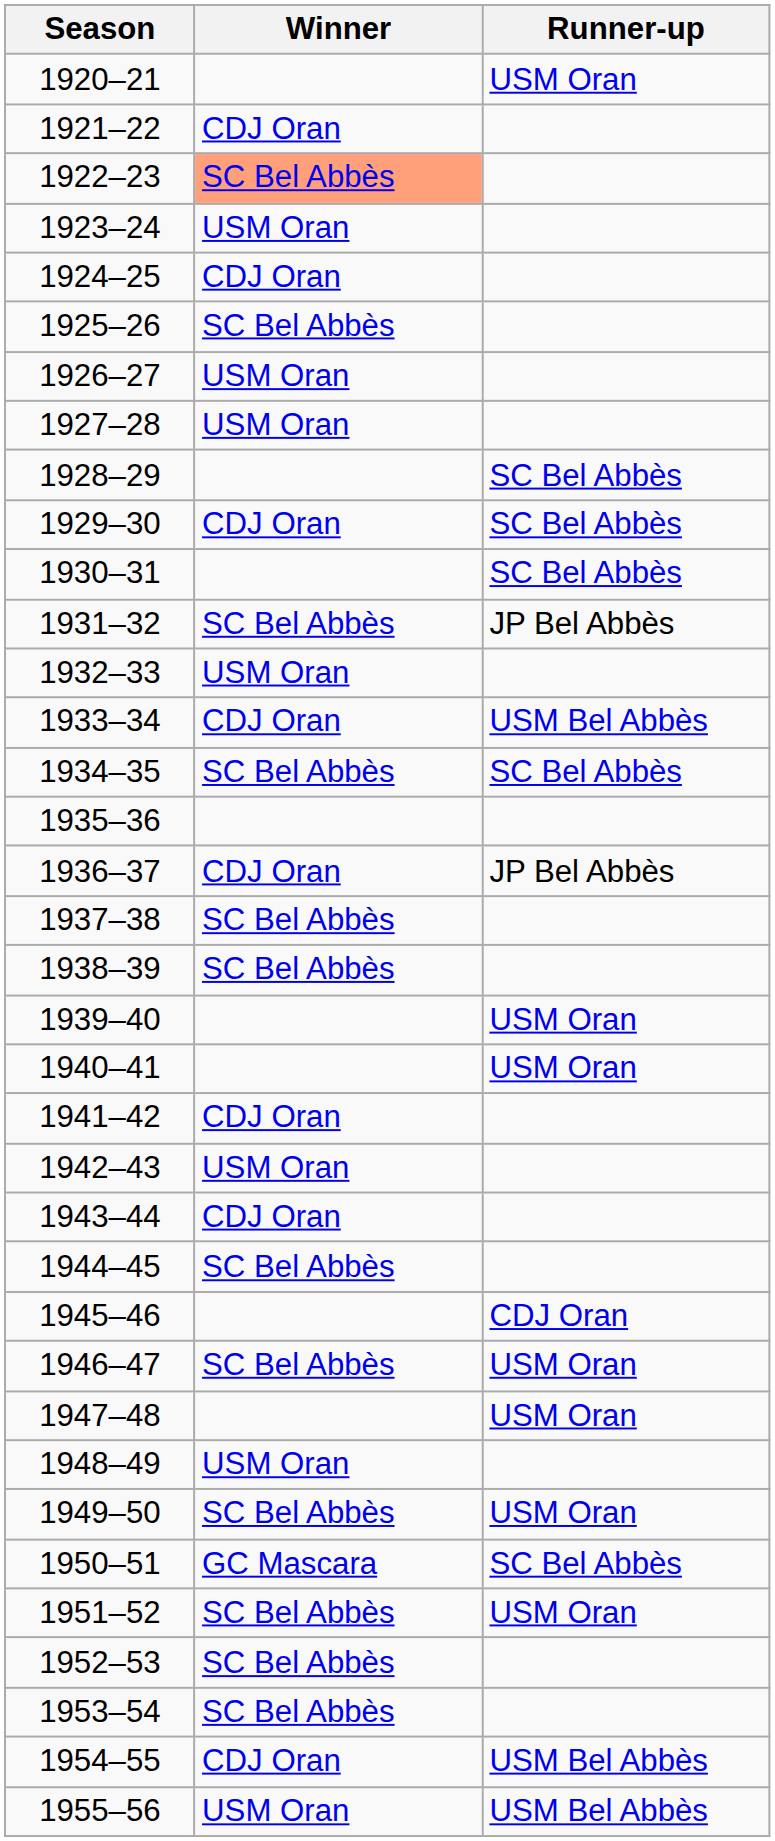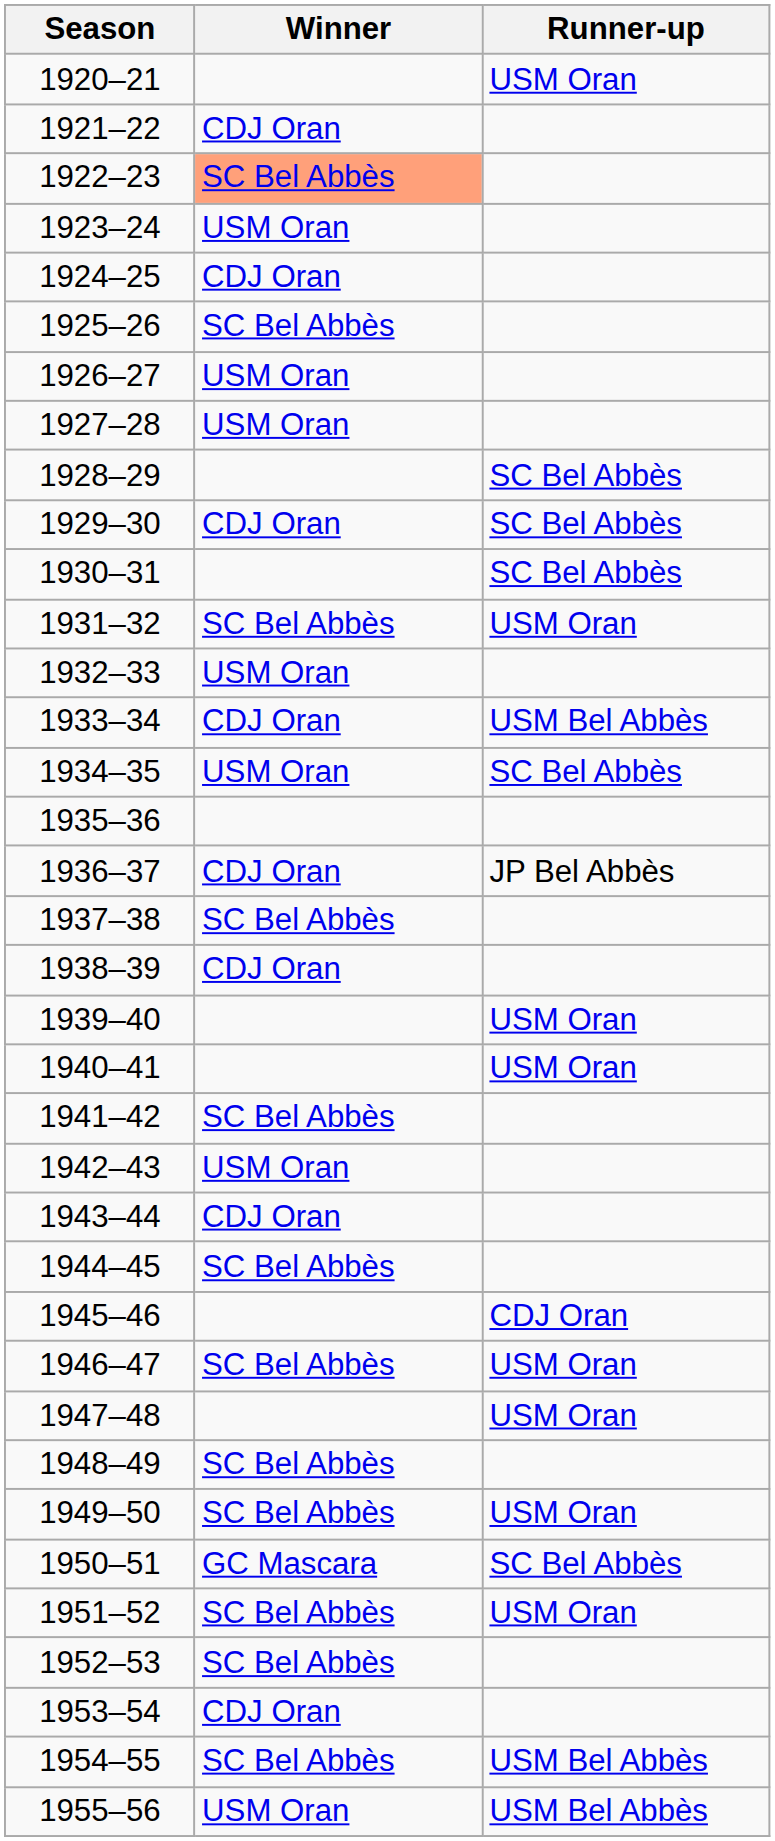 <table class="wikitable">
 <tr>
 <th width=90px>Season</th>
 <th width=140px>Winner</th>
 <th width=140px>Runner-up</th>
 </tr>
 <tr>
 <td align="center">1920–21</td>
 <td></td>
 <td><a href='#'>USM Oran</a></td>
 </tr>
 <tr>
 <td align="center">1921–22</td>
 <td><a href='#'>CDJ Oran</a></td>
 <td></td>
 </tr>
 <tr>
 <td align="center">1922–23</td>
 <td style="background: lightsalmon;"><a href='#'>SC Bel Abbès</a></td>
 <td></td>
 </tr>
 <tr>
 <td align="center">1923–24</td>
 <td><a href='#'>USM Oran</a></td>
 <td></td>
 </tr>
 <tr>
 <td align="center">1924–25</td>
 <td><a href='#'>CDJ Oran</a></td>
 <td></td>
 </tr>
 <tr>
 <td align="center">1925–26</td>
 <td><a href='#'>SC Bel Abbès</a></td>
 <td></td>
 </tr>
 <tr>
 <td align="center">1926–27</td>
 <td><a href='#'>USM Oran</a></td>
 <td></td>
 </tr>
 <tr>
 <td align="center">1927–28</td>
 <td><a href='#'>USM Oran</a></td>
 <td></td>
 </tr>
 <tr>
 <td align="center">1928–29</td>
 <td></td>
 <td><a href='#'>SC Bel Abbès</a></td>
 </tr>
 <tr>
 <td align="center">1929–30</td>
 <td><a href='#'>CDJ Oran</a></td>
 <td><a href='#'>SC Bel Abbès</a></td>
 </tr>
 <tr>
 <td align="center">1930–31</td>
 <td></td>
 <td><a href='#'>SC Bel Abbès</a></td>
 </tr>
 <tr>
 <td align="center">1931–32</td>
 <td><a href='#'>SC Bel Abbès</a></td>
-<td>JP Bel Abbès</td>
+<td><a href='#'>USM Oran</a></td>
 </tr>
 <tr>
 <td align="center">1932–33</td>
 <td><a href='#'>USM Oran</a></td>
 <td></td>
 </tr>
 <tr>
 <td align="center">1933–34</td>
 <td><a href='#'>CDJ Oran</a></td>
 <td><a href='#'>USM Bel Abbès</a></td>
 </tr>
 <tr>
 <td align="center">1934–35</td>
-<td><a href='#'>SC Bel Abbès</a></td>
+<td><a href='#'>USM Oran</a></td>
 <td><a href='#'>SC Bel Abbès</a></td>
 </tr>
 <tr>
 <td align="center">1935–36</td>
 <td></td>
 <td></td>
 </tr>
 <tr>
 <td align="center">1936–37</td>
 <td><a href='#'>CDJ Oran</a></td>
 <td>JP Bel Abbès</td>
 </tr>
 <tr>
 <td align="center">1937–38</td>
 <td><a href='#'>SC Bel Abbès</a></td>
 <td></td>
 </tr>
 <tr>
 <td align="center">1938–39</td>
-<td><a href='#'>SC Bel Abbès</a></td>
+<td><a href='#'>CDJ Oran</a></td>
 <td></td>
 </tr>
 <tr>
 <td align="center">1939–40</td>
 <td></td>
 <td><a href='#'>USM Oran</a></td>
 </tr>
 <tr>
 <td align="center">1940–41</td>
 <td></td>
 <td><a href='#'>USM Oran</a></td>
 </tr>
 <tr>
 <td align="center">1941–42</td>
-<td><a href='#'>CDJ Oran</a></td>
+<td><a href='#'>SC Bel Abbès</a></td>
 <td></td>
 </tr>
 <tr>
 <td align="center">1942–43</td>
 <td><a href='#'>USM Oran</a></td>
 <td></td>
 </tr>
 <tr>
 <td align="center">1943–44</td>
 <td><a href='#'>CDJ Oran</a></td>
 <td></td>
 </tr>
 <tr>
 <td align="center">1944–45</td>
 <td><a href='#'>SC Bel Abbès</a></td>
 <td></td>
 </tr>
 <tr>
 <td align="center">1945–46</td>
 <td></td>
 <td><a href='#'>CDJ Oran</a></td>
 </tr>
 <tr>
 <td align="center">1946–47</td>
 <td><a href='#'>SC Bel Abbès</a></td>
 <td><a href='#'>USM Oran</a></td>
 </tr>
 <tr>
 <td align="center">1947–48</td>
 <td></td>
 <td><a href='#'>USM Oran</a></td>
 </tr>
 <tr>
 <td align="center">1948–49</td>
-<td><a href='#'>USM Oran</a></td>
+<td><a href='#'>SC Bel Abbès</a></td>
 <td></td>
 </tr>
 <tr>
 <td align="center">1949–50</td>
 <td><a href='#'>SC Bel Abbès</a></td>
 <td><a href='#'>USM Oran</a></td>
 </tr>
 <tr>
 <td align="center">1950–51</td>
 <td><a href='#'>GC Mascara</a></td>
 <td><a href='#'>SC Bel Abbès</a></td>
 </tr>
 <tr>
 <td align="center">1951–52</td>
 <td><a href='#'>SC Bel Abbès</a></td>
 <td><a href='#'>USM Oran</a></td>
 </tr>
 <tr>
 <td align="center">1952–53</td>
 <td><a href='#'>SC Bel Abbès</a></td>
 <td></td>
 </tr>
 <tr>
 <td align="center">1953–54</td>
-<td><a href='#'>SC Bel Abbès</a></td>
+<td><a href='#'>CDJ Oran</a></td>
 <td></td>
 </tr>
 <tr>
 <td align="center">1954–55</td>
-<td><a href='#'>CDJ Oran</a></td>
+<td><a href='#'>SC Bel Abbès</a></td>
 <td><a href='#'>USM Bel Abbès</a></td>
 </tr>
 <tr>
 <td align="center">1955–56</td>
 <td><a href='#'>USM Oran</a></td>
 <td><a href='#'>USM Bel Abbès</a></td>
 </tr>
 </table>
